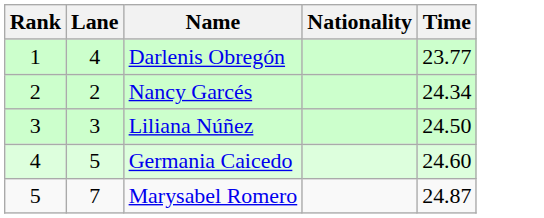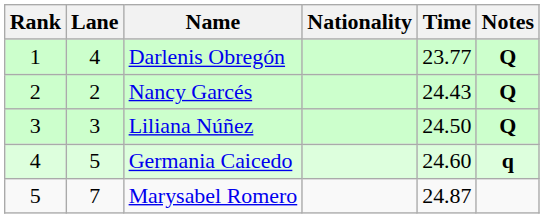 <table class="wikitable sortable" style="text-align:center">
 <tr>
 <th>Rank</th>
 <th>Lane</th>
 <th>Name</th>
 <th>Nationality</th>
 <th>Time</th>
+<th>Notes</th>
 </tr>
 <tr bgcolor=ccffcc>
 <td>1</td>
 <td>4</td>
 <td align=left><a href='#'>Darlenis Obregón</a></td>
 <td align=left></td>
 <td>23.77</td>
+<td><strong>Q</strong></td>
 </tr>
 <tr bgcolor=ccffcc>
 <td>2</td>
 <td>2</td>
 <td align=left><a href='#'>Nancy Garcés</a></td>
 <td align=left></td>
-<td>24.34</td>
+<td>24.43</td>
+<td><strong>Q</strong></td>
 </tr>
 <tr bgcolor=ccffcc>
 <td>3</td>
 <td>3</td>
 <td align=left><a href='#'>Liliana Núñez</a></td>
 <td align=left></td>
 <td>24.50</td>
+<td><strong>Q</strong></td>
 </tr>
 <tr bgcolor=ddffdd>
 <td>4</td>
 <td>5</td>
 <td align=left><a href='#'>Germania Caicedo</a></td>
 <td align=left></td>
 <td>24.60</td>
+<td><strong>q</strong></td>
 </tr>
 <tr>
 <td>5</td>
 <td>7</td>
 <td align=left><a href='#'>Marysabel Romero</a></td>
 <td align=left></td>
 <td>24.87</td>
+<td></td>
 </tr>
 </table>
